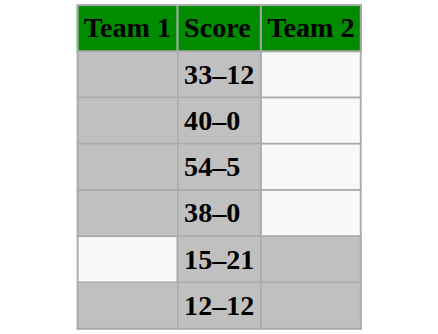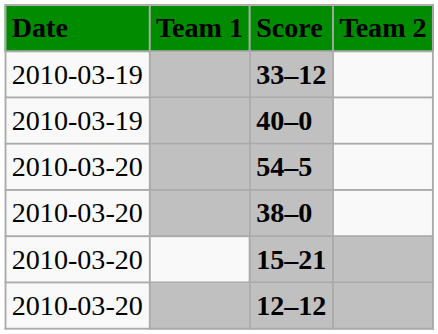 <table class="wikitable" style="margin:0.5em auto; font-size:95%">
 <tr bgcolor="#008B00">
+<td><strong>Date</strong></td>
 <td><strong>Team 1</strong></td>
 <td><strong>Score</strong></td>
 <td><strong>Team 2</strong></td>
 </tr>
 <tr>
+<td>2010-03-19</td>
 <td bgcolor="silver"><strong></strong></td>
 <td bgcolor="silver"><strong>33–12</strong></td>
 <td></td>
 </tr>
 <tr>
+<td>2010-03-19</td>
 <td bgcolor="silver"><strong></strong></td>
 <td bgcolor="silver"><strong>40–0</strong></td>
 <td></td>
 </tr>
 <tr>
+<td>2010-03-20</td>
 <td bgcolor="silver"><strong></strong></td>
 <td bgcolor="silver"><strong>54–5</strong></td>
 <td></td>
 </tr>
 <tr>
+<td>2010-03-20</td>
 <td bgcolor="silver"><strong></strong></td>
 <td bgcolor="silver"><strong>38–0</strong></td>
 <td></td>
 </tr>
 <tr>
+<td>2010-03-20</td>
 <td></td>
 <td bgcolor="silver"><strong>15–21</strong></td>
 <td bgcolor="silver"><strong></strong></td>
 </tr>
 <tr>
+<td>2010-03-20</td>
 <td bgcolor="silver"><strong></strong></td>
 <td bgcolor="silver"><strong>12–12</strong></td>
 <td bgcolor="silver"><strong></strong></td>
 </tr>
 </table>
